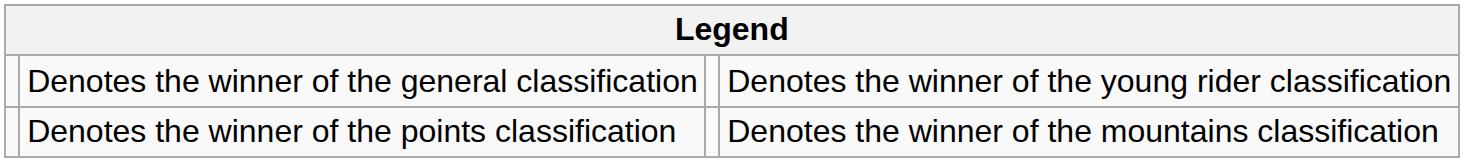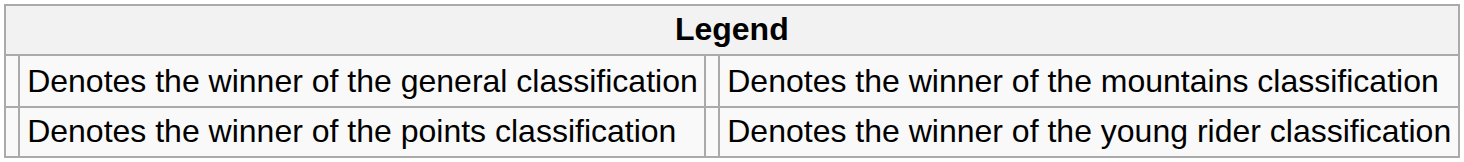 <table class="wikitable">
 <tr>
 <th colspan="4">Legend</th>
 </tr>
 <tr>
 <td></td>
 <td>Denotes the winner of the general classification</td>
 <td></td>
-<td>Denotes the winner of the young rider classification</td>
+<td>Denotes the winner of the mountains classification</td>
 </tr>
 <tr>
 <td></td>
 <td>Denotes the winner of the points classification</td>
 <td></td>
-<td>Denotes the winner of the mountains classification</td>
+<td>Denotes the winner of the young rider classification</td>
 </tr>
 <tr>
 </tr>
 </table>
